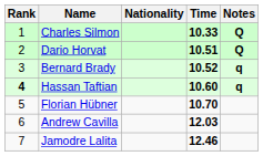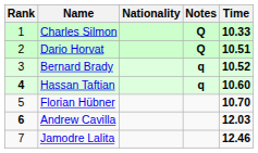 <table class="wikitable sortable" style="text-align:center">
 <tr>
 <th>Rank</th>
 <th>Name</th>
 <th>Nationality</th>
+<th>Notes</th>
 <th>Time</th>
-<th>Notes</th>
 </tr>
 <tr bgcolor=ccffcc>
 <td>1</td>
 <td align=left><a href='#'>Charles Silmon</a></td>
 <td align=left></td>
+<td><strong>Q</strong></td>
 <td><strong>10.33</strong></td>
-<td><strong>Q</strong></td>
 </tr>
 <tr bgcolor=ccffcc>
 <td>2</td>
 <td align=left><a href='#'>Dario Horvat</a></td>
 <td align=left></td>
+<td><strong>Q</strong></td>
 <td><strong>10.51</strong></td>
-<td><strong>Q</strong></td>
 </tr>
 <tr bgcolor=ddffdd>
 <td>3</td>
 <td align=left><a href='#'>Bernard Brady</a></td>
 <td align=left></td>
+<td><strong>q</strong></td>
 <td><strong>10.52</strong></td>
-<td><strong>q</strong></td>
 </tr>
 <tr bgcolor=ddffdd>
 <td><strong>4</strong></td>
 <td align=left><a href='#'>Hassan Taftian</a></td>
 <td align=left></td>
+<td><strong>q</strong></td>
 <td><strong>10.60</strong></td>
-<td><strong>q</strong></td>
 </tr>
 <tr>
 <td>5</td>
 <td align=left><a href='#'>Florian Hübner</a></td>
 <td align=left></td>
+<td></td>
 <td><strong>10.70</strong></td>
-<td></td>
 </tr>
 <tr>
-<td>6</td>
+<td><strong>6</strong></td>
 <td align=left><a href='#'>Andrew Cavilla</a></td>
 <td align=left></td>
+<td></td>
 <td><strong>12.03</strong></td>
-<td></td>
 </tr>
 <tr>
 <td>7</td>
 <td align=left><a href='#'>Jamodre Lalita</a></td>
 <td align=left></td>
+<td></td>
 <td><strong>12.46</strong></td>
-<td></td>
 </tr>
 </table>
